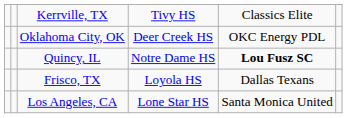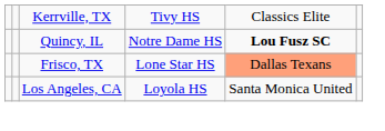 <table class="wikitable sortable"  style="text-align:center; font-size:90%; ">
 <tr>
 <td></td>
 <td></td>
 <td><a href='#'>Kerrville, TX</a></td>
 <td><a href='#'>Tivy HS</a></td>
 <td>Classics Elite</td>
-<td></td>
-</tr>
-<tr>
-<td></td>
-<td></td>
-<td><a href='#'>Oklahoma City, OK</a></td>
-<td><a href='#'>Deer Creek HS</a></td>
-<td>OKC Energy PDL</td>
 <td></td>
 </tr>
 <tr>
 <td></td>
 <td></td>
 <td><a href='#'>Quincy, IL</a></td>
 <td><a href='#'>Notre Dame HS</a></td>
 <td><strong>Lou Fusz SC</strong></td>
 <td></td>
 </tr>
 <tr>
 <td></td>
 <td></td>
 <td><a href='#'>Frisco, TX</a></td>
-<td><a href='#'>Loyola HS</a></td>
-<td>Dallas Texans</td>
+<td><a href='#'>Lone Star HS</a></td>
+<td style="background: lightsalmon;">Dallas Texans</td>
 <td></td>
 </tr>
 <tr>
 <td></td>
 <td></td>
 <td><a href='#'>Los Angeles, CA</a></td>
-<td><a href='#'>Lone Star HS</a></td>
+<td><a href='#'>Loyola HS</a></td>
 <td>Santa Monica United</td>
 <td></td>
 </tr>
 </table>
